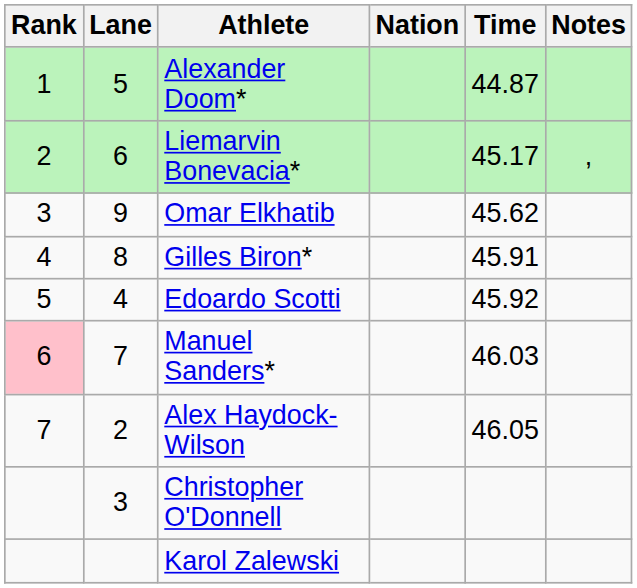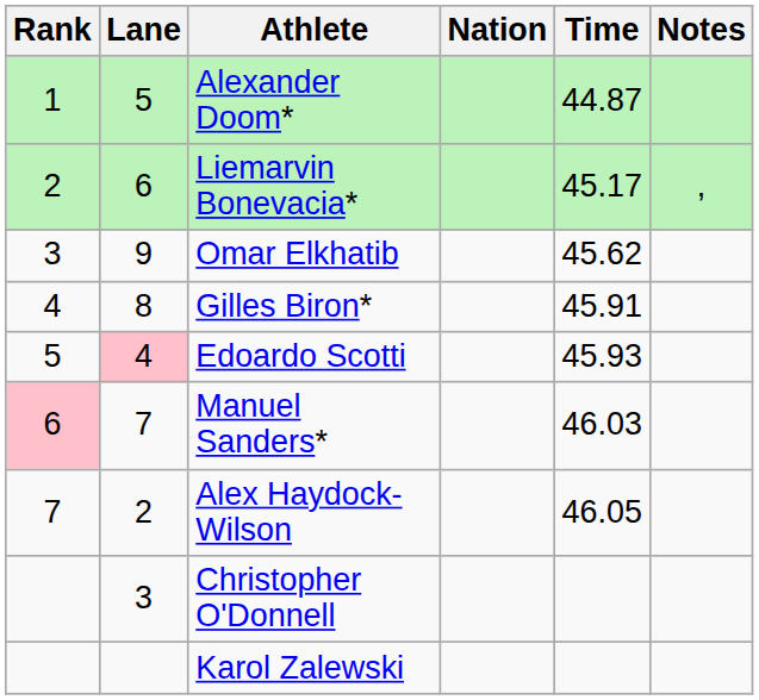 <table class="wikitable sortable" style="text-align:center;width: 60%;">
 <tr>
 <th scope="col">Rank</th>
 <th scope="col">Lane</th>
 <th scope="col">Athlete</th>
 <th scope="col">Nation</th>
 <th scope="col">Time</th>
 <th scope="col">Notes</th>
 </tr>
 <tr bgcolor=bbf3bb>
 <td>1</td>
 <td>5</td>
 <td align=left><a href='#'>Alexander Doom</a>*</td>
 <td align=left></td>
 <td>44.87</td>
 <td></td>
 </tr>
 <tr bgcolor=bbf3bb>
 <td>2</td>
 <td>6</td>
 <td align=left><a href='#'>Liemarvin Bonevacia</a>*</td>
 <td align=left></td>
 <td>45.17</td>
 <td>, </td>
 </tr>
 <tr>
 <td>3</td>
 <td>9</td>
 <td align=left><a href='#'>Omar Elkhatib</a></td>
 <td align=left></td>
 <td>45.62</td>
 <td></td>
 </tr>
 <tr>
 <td>4</td>
 <td>8</td>
 <td align=left><a href='#'>Gilles Biron</a>*</td>
 <td align=left></td>
 <td>45.91</td>
 <td></td>
 </tr>
 <tr>
 <td>5</td>
-<td>4</td>
+<td style="background: pink;">4</td>
 <td align=left><a href='#'>Edoardo Scotti</a></td>
 <td align=left></td>
-<td>45.92</td>
+<td>45.93</td>
 <td></td>
 </tr>
 <tr>
 <td style="background: pink;">6</td>
 <td>7</td>
 <td align=left><a href='#'>Manuel Sanders</a>*</td>
 <td align=left></td>
 <td>46.03</td>
 <td></td>
 </tr>
 <tr>
 <td>7</td>
 <td>2</td>
 <td align=left><a href='#'>Alex Haydock-Wilson</a></td>
 <td align=left></td>
 <td>46.05</td>
 <td></td>
 </tr>
 <tr>
 <td></td>
 <td>3</td>
 <td align=left><a href='#'>Christopher O'Donnell</a></td>
 <td align=left></td>
 <td></td>
 <td></td>
 </tr>
 <tr>
 <td></td>
 <td></td>
 <td align=left><a href='#'>Karol Zalewski</a></td>
 <td align=left></td>
 <td></td>
 <td></td>
 </tr>
 </table>
